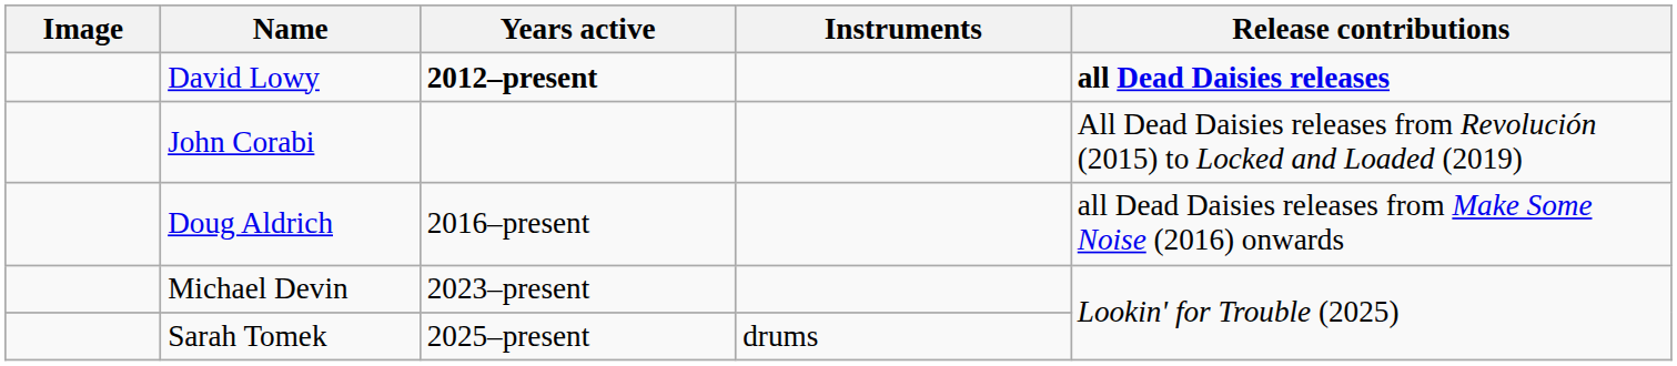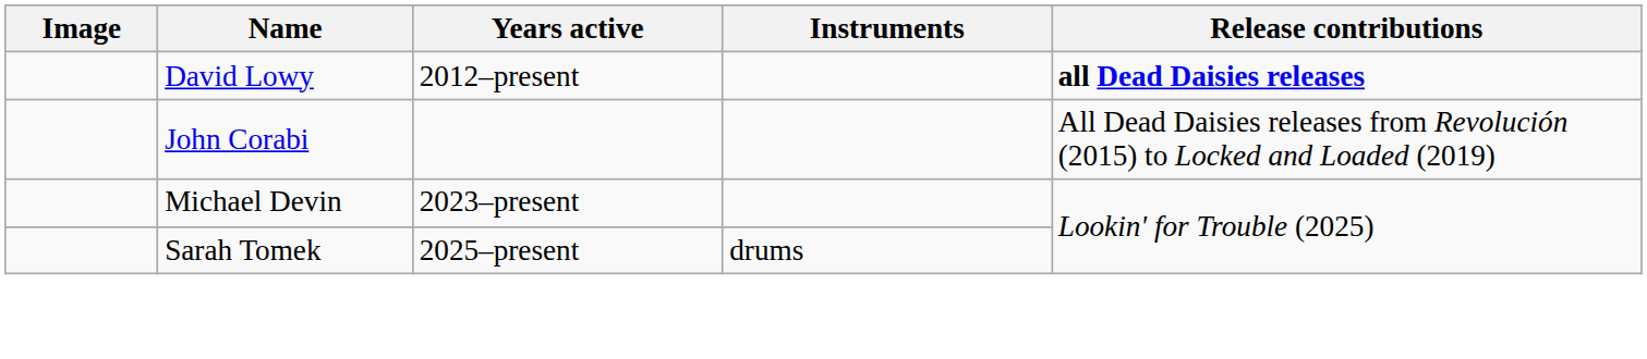 <table class="wikitable" border="1" width=100%>
 <tr>
 <th width="75">Image</th>
 <th width="130">Name</th>
 <th width="160">Years active</th>
 <th width="170">Instruments</th>
 <th>Release contributions</th>
 </tr>
 <tr>
 <td></td>
 <td><a href='#'>David Lowy</a></td>
-<td><strong>2012–present</strong></td>
+<td>2012–present</td>
 <td></td>
 <td><strong>all <a href='#'>Dead Daisies releases</a></strong></td>
 </tr>
 <tr>
 <td></td>
 <td><a href='#'>John Corabi</a></td>
 <td></td>
 <td></td>
 <td>All Dead Daisies releases from <em>Revolución</em> (2015) to <em>Locked and Loaded</em> (2019)</td>
-</tr>
-<tr>
-<td></td>
-<td><a href='#'>Doug Aldrich</a></td>
-<td>2016–present</td>
-<td></td>
-<td>all Dead Daisies releases from <em><a href='#'>Make Some Noise</a></em> (2016) onwards</td>
 </tr>
 <tr>
 <td></td>
 <td>Michael Devin</td>
 <td>2023–present</td>
 <td></td>
 <td rowspan="2"><em>Lookin' for Trouble</em> (2025)</td>
 </tr>
 <tr>
 <td></td>
 <td>Sarah Tomek</td>
 <td>2025–present</td>
 <td>drums</td>
 </tr>
 </table>
